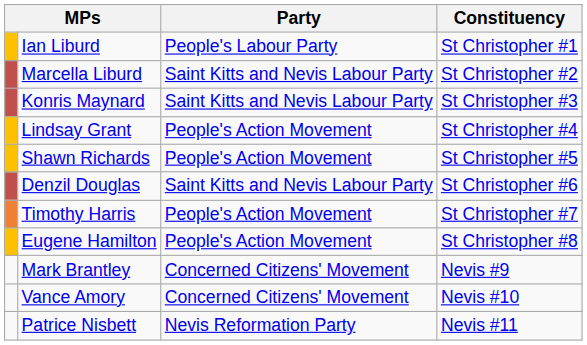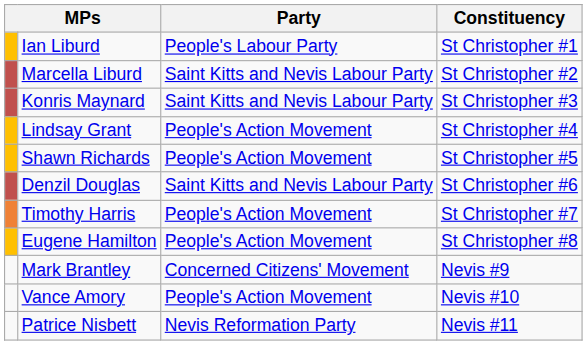 <table class="wikitable sortable">
 <tr>
 <th colspan=2>MPs</th>
 <th>Party</th>
 <th>Constituency</th>
 </tr>
 <tr>
 <td bgcolor=#FFC000> </td>
 <td><a href='#'>Ian Liburd</a></td>
 <td><a href='#'>People's Labour Party</a></td>
 <td><a href='#'>St Christopher #1</a></td>
 </tr>
 <tr>
 <td bgcolor= #C0504D> </td>
 <td><a href='#'>Marcella Liburd</a></td>
 <td><a href='#'>Saint Kitts and Nevis Labour Party</a></td>
 <td><a href='#'>St Christopher #2</a></td>
 </tr>
 <tr>
 <td bgcolor= #C0504D> </td>
 <td><a href='#'>Konris Maynard</a></td>
 <td><a href='#'>Saint Kitts and Nevis Labour Party</a></td>
 <td><a href='#'>St Christopher #3</a></td>
 </tr>
 <tr>
 <td bgcolor=#FFC000> </td>
 <td><a href='#'>Lindsay Grant</a></td>
 <td><a href='#'>People's Action Movement</a></td>
 <td><a href='#'>St Christopher #4</a></td>
 </tr>
 <tr>
 <td bgcolor=#FFC000> </td>
 <td><a href='#'>Shawn Richards</a></td>
 <td><a href='#'>People's Action Movement</a></td>
 <td><a href='#'>St Christopher #5</a></td>
 </tr>
 <tr>
 <td bgcolor=#C0504D> </td>
 <td><a href='#'>Denzil Douglas</a></td>
 <td><a href='#'>Saint Kitts and Nevis Labour Party</a></td>
 <td><a href='#'>St Christopher #6</a></td>
 </tr>
 <tr>
 <td bgcolor=#EF8136> </td>
 <td><a href='#'>Timothy Harris</a></td>
 <td><a href='#'>People's Action Movement</a></td>
 <td><a href='#'>St Christopher #7</a></td>
 </tr>
 <tr>
 <td bgcolor=#FFC000> </td>
 <td><a href='#'>Eugene Hamilton</a></td>
 <td><a href='#'>People's Action Movement</a></td>
 <td><a href='#'>St Christopher #8</a></td>
 </tr>
 <tr>
 <td bgcolor=> </td>
 <td><a href='#'>Mark Brantley</a></td>
 <td><a href='#'>Concerned Citizens' Movement</a></td>
 <td><a href='#'>Nevis #9</a></td>
 </tr>
 <tr>
 <td bgcolor=> </td>
 <td><a href='#'>Vance Amory</a></td>
-<td><a href='#'>Concerned Citizens' Movement</a></td>
+<td><a href='#'>People's Action Movement</a></td>
 <td><a href='#'>Nevis #10</a></td>
 </tr>
 <tr>
 <td bgcolor=> </td>
 <td><a href='#'>Patrice Nisbett</a></td>
 <td><a href='#'>Nevis Reformation Party</a></td>
 <td><a href='#'>Nevis #11</a></td>
 </tr>
 </table>
